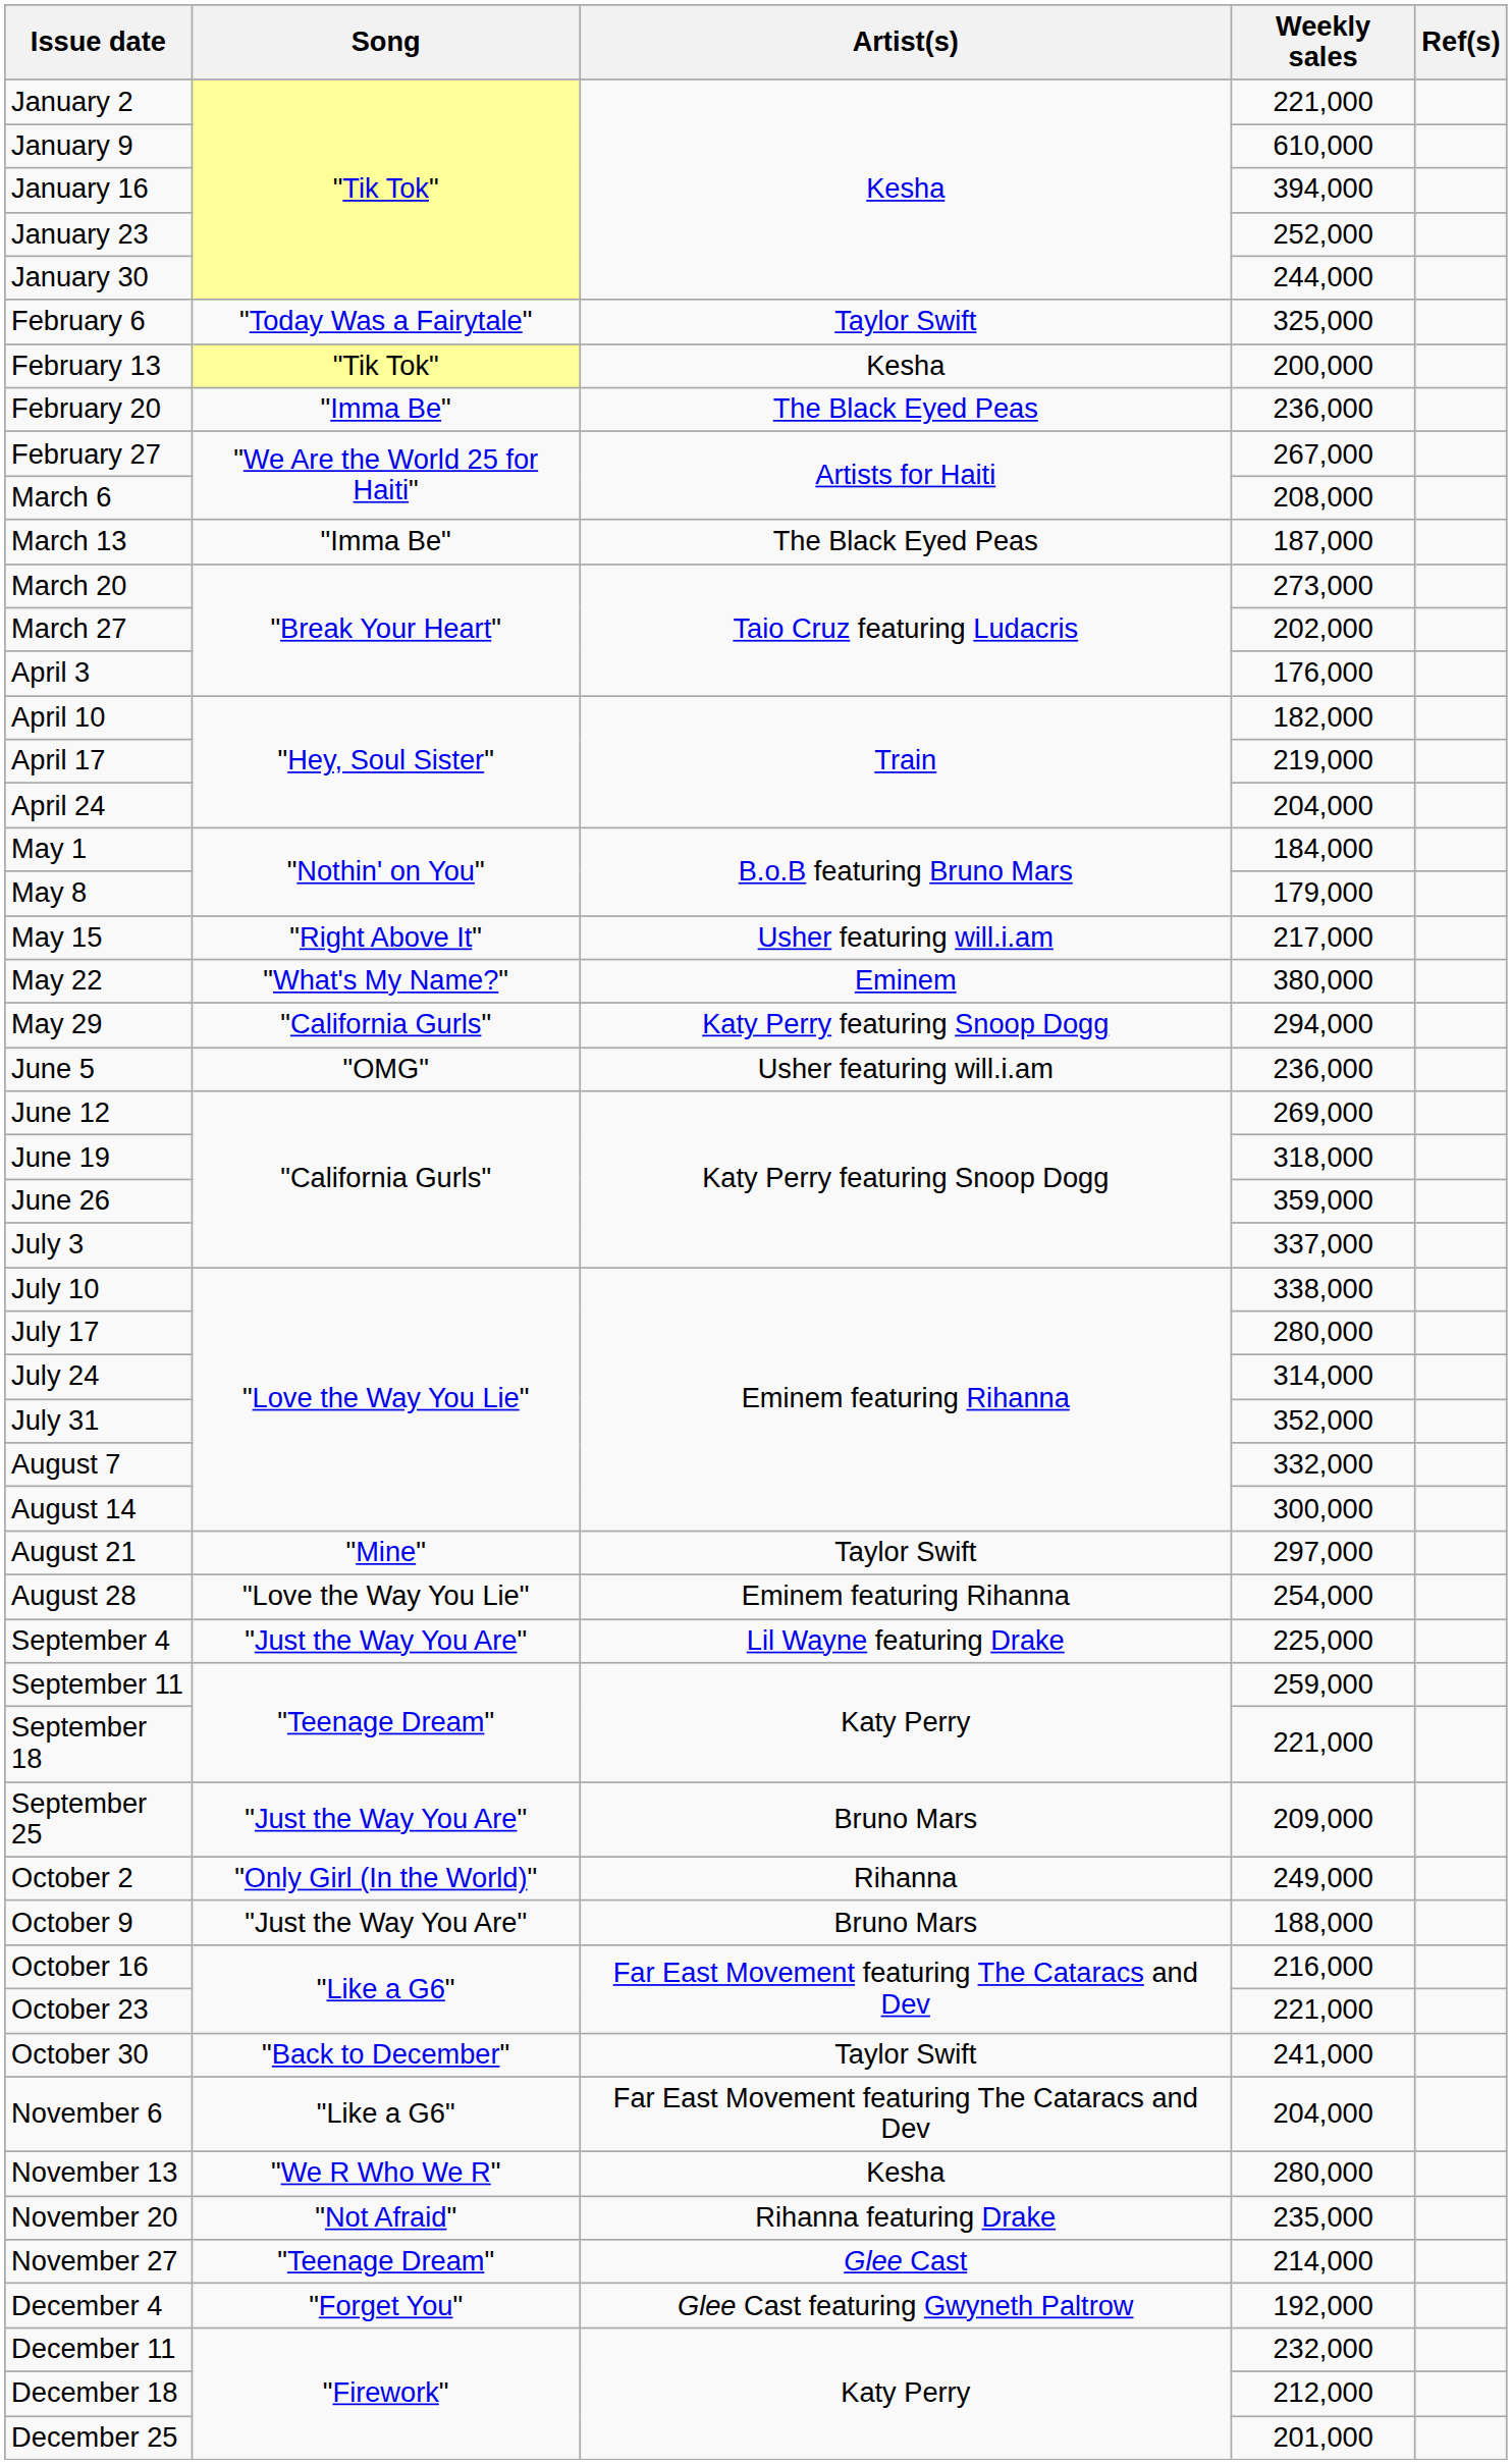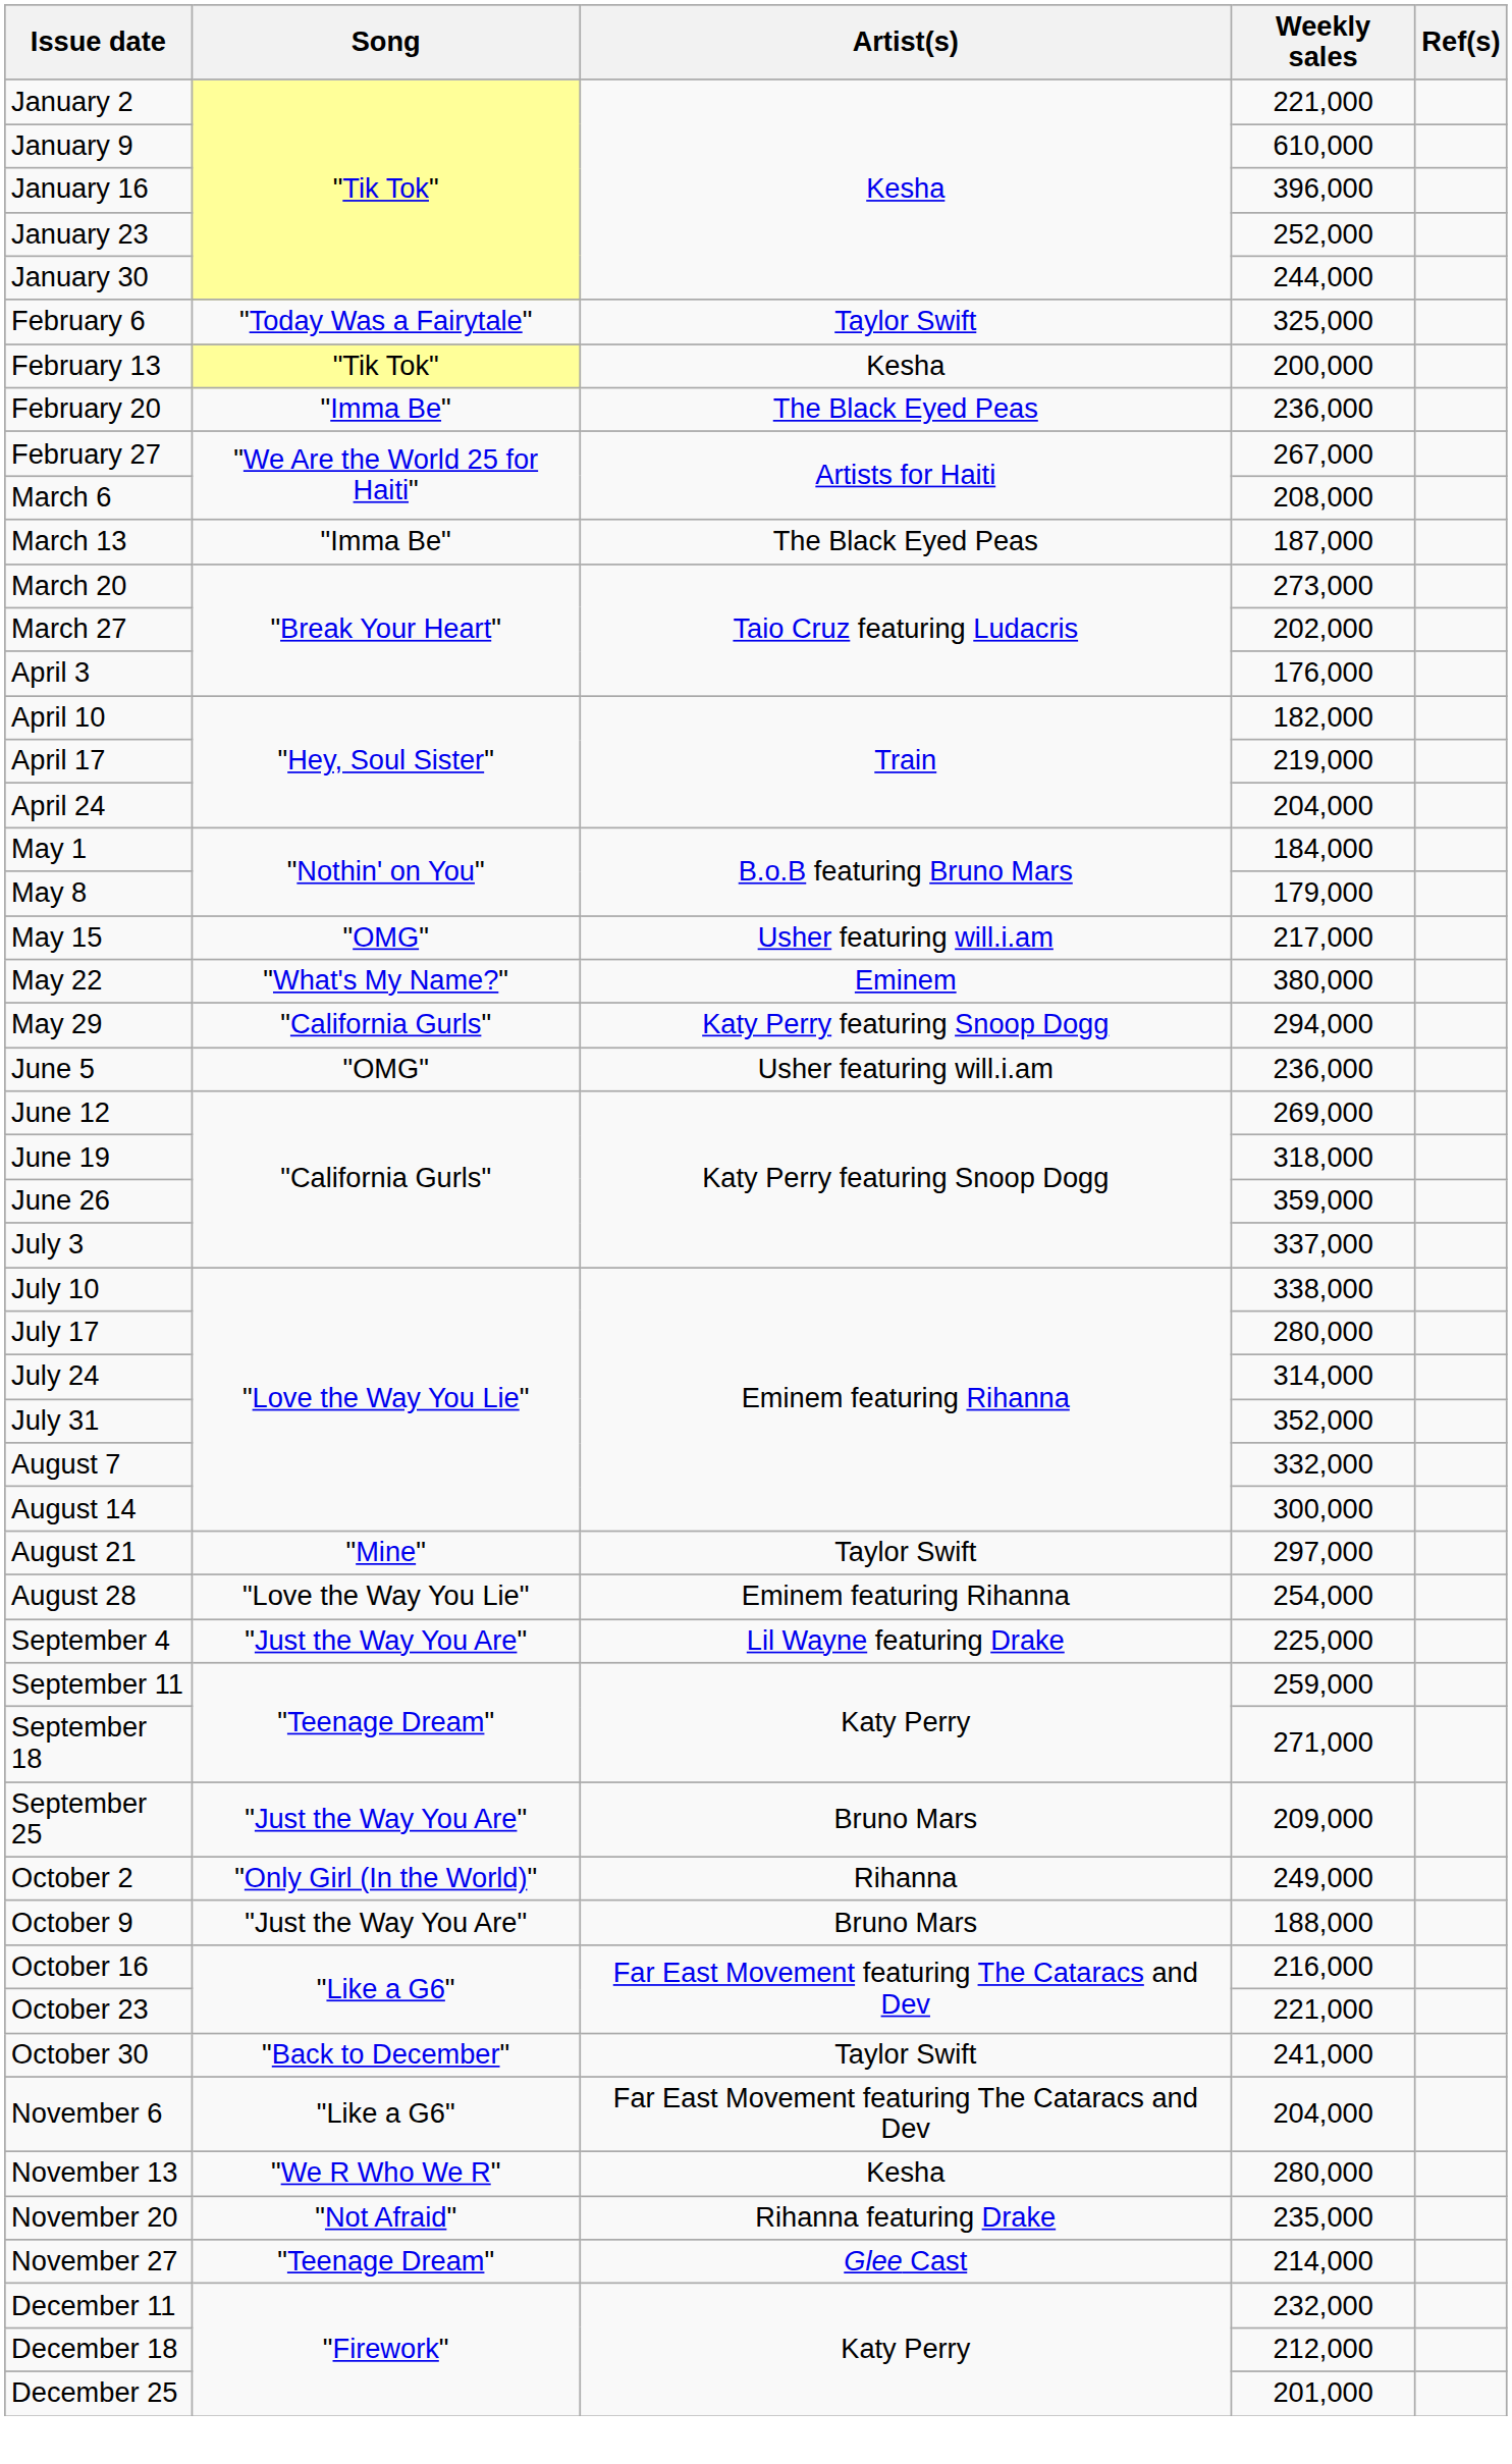 <table class="wikitable">
 <tr>
 <th>Issue date</th>
 <th>Song</th>
 <th>Artist(s)</th>
 <th>Weekly sales</th>
 <th>Ref(s)</th>
 </tr>
 <tr>
 <td>January 2</td>
 <td bgcolor=#FFFF99 style="text-align: center;" rowspan="5">"<a href='#'>Tik Tok</a>" </td>
 <td style="text-align: center;" rowspan="5"><a href='#'>Kesha</a></td>
 <td style="text-align: center;">221,000</td>
 <td style="text-align: center;"></td>
 </tr>
 <tr>
 <td>January 9</td>
 <td style="text-align: center;">610,000</td>
 <td style="text-align: center;"></td>
 </tr>
 <tr>
 <td>January 16</td>
-<td style="text-align: center;">394,000</td>
+<td style="text-align: center;">396,000</td>
 <td style="text-align: center;"></td>
 </tr>
 <tr>
 <td>January 23</td>
 <td style="text-align: center;">252,000</td>
 <td style="text-align: center;"></td>
 </tr>
 <tr>
 <td>January 30</td>
 <td style="text-align: center;">244,000</td>
 <td style="text-align: center;"></td>
 </tr>
 <tr>
 <td>February 6</td>
 <td style="text-align: center;" rowspan="1">"<a href='#'>Today Was a Fairytale</a>"</td>
 <td style="text-align: center;" rowspan="1"><a href='#'>Taylor Swift</a></td>
 <td style="text-align: center;">325,000</td>
 <td style="text-align: center;"></td>
 </tr>
 <tr>
 <td>February 13</td>
 <td bgcolor=#FFFF99 style="text-align: center;" rowspan="1">"Tik Tok"</td>
 <td style="text-align: center;" rowspan="1">Kesha</td>
 <td style="text-align: center;">200,000</td>
 <td style="text-align: center;"></td>
 </tr>
 <tr>
 <td>February 20</td>
 <td style="text-align: center;" rowspan="1">"<a href='#'>Imma Be</a>"</td>
 <td style="text-align: center;" rowspan="1"><a href='#'>The Black Eyed Peas</a></td>
 <td style="text-align: center;">236,000</td>
 <td style="text-align: center;"></td>
 </tr>
 <tr>
 <td>February 27</td>
 <td style="text-align: center;" rowspan="2">"<a href='#'>We Are the World 25 for Haiti</a>"</td>
 <td style="text-align: center;" rowspan="2"><a href='#'>Artists for Haiti</a></td>
 <td style="text-align: center;">267,000</td>
 <td style="text-align: center;"></td>
 </tr>
 <tr>
 <td>March 6</td>
 <td style="text-align: center;">208,000</td>
 <td style="text-align: center;"></td>
 </tr>
 <tr>
 <td>March 13</td>
 <td style="text-align: center;">"Imma Be"</td>
 <td style="text-align: center;">The Black Eyed Peas</td>
 <td style="text-align: center;">187,000</td>
 <td style="text-align: center;"></td>
 </tr>
 <tr>
 <td>March 20</td>
 <td style="text-align: center;" rowspan="3">"<a href='#'>Break Your Heart</a>"</td>
 <td style="text-align: center;" rowspan="3"><a href='#'>Taio Cruz</a> featuring <a href='#'>Ludacris</a></td>
 <td style="text-align: center;">273,000</td>
 <td style="text-align: center;"></td>
 </tr>
 <tr>
 <td>March 27</td>
 <td style="text-align: center;">202,000</td>
 <td style="text-align: center;"></td>
 </tr>
 <tr>
 <td>April 3</td>
 <td style="text-align: center;">176,000</td>
 <td style="text-align: center;"></td>
 </tr>
 <tr>
 <td>April 10</td>
 <td style="text-align: center;" rowspan="3">"<a href='#'>Hey, Soul Sister</a>"</td>
 <td style="text-align: center;" rowspan="3"><a href='#'>Train</a></td>
 <td style="text-align: center;">182,000</td>
 <td style="text-align: center;"></td>
 </tr>
 <tr>
 <td>April 17</td>
 <td style="text-align: center;">219,000</td>
 <td style="text-align: center;"></td>
 </tr>
 <tr>
 <td>April 24</td>
 <td style="text-align: center;">204,000</td>
 <td style="text-align: center;"></td>
 </tr>
 <tr>
 <td>May 1</td>
 <td style="text-align: center;" rowspan="2">"<a href='#'>Nothin' on You</a>"</td>
 <td style="text-align: center;" rowspan="2"><a href='#'>B.o.B</a> featuring <a href='#'>Bruno Mars</a></td>
 <td style="text-align: center;">184,000</td>
 <td style="text-align: center;"></td>
 </tr>
 <tr>
 <td>May 8</td>
 <td style="text-align: center;">179,000</td>
 <td style="text-align: center;"></td>
 </tr>
 <tr>
 <td>May 15</td>
-<td style="text-align: center;" rowspan="1">"<a href='#'>Right Above It</a>"</td>
+<td style="text-align: center;" rowspan="1">"<a href='#'>OMG</a>"</td>
 <td style="text-align: center;" rowspan="1"><a href='#'>Usher</a> featuring <a href='#'>will.i.am</a></td>
 <td style="text-align: center;">217,000</td>
 <td style="text-align: center;"></td>
 </tr>
 <tr>
 <td>May 22</td>
 <td style="text-align: center;">"<a href='#'>What's My Name?</a>"</td>
 <td style="text-align: center;" rowspan="1"><a href='#'>Eminem</a></td>
 <td style="text-align: center;">380,000</td>
 <td style="text-align: center;" rowspan="1"></td>
 </tr>
 <tr>
 <td>May 29</td>
 <td style="text-align: center;" rowspan="1">"<a href='#'>California Gurls</a>"</td>
 <td style="text-align: center;" rowspan="1"><a href='#'>Katy Perry</a> featuring <a href='#'>Snoop Dogg</a></td>
 <td style="text-align: center;">294,000</td>
 <td style="text-align: center;" rowspan="1"></td>
 </tr>
 <tr>
 <td>June 5</td>
 <td style="text-align: center;" rowspan="1">"OMG"</td>
 <td style="text-align: center;" rowspan="1">Usher featuring will.i.am</td>
 <td style="text-align: center;">236,000</td>
 <td style="text-align: center;" rowspan="1"></td>
 </tr>
 <tr>
 <td>June 12</td>
 <td style="text-align: center;" rowspan="4">"California Gurls"</td>
 <td style="text-align: center;" rowspan="4">Katy Perry featuring Snoop Dogg</td>
 <td style="text-align: center;">269,000</td>
 <td style="text-align: center;" rowspan="1"></td>
 </tr>
 <tr>
 <td>June 19</td>
 <td style="text-align: center;">318,000</td>
 <td style="text-align: center;"></td>
 </tr>
 <tr>
 <td>June 26</td>
 <td style="text-align: center;">359,000</td>
 <td style="text-align: center;"></td>
 </tr>
 <tr>
 <td>July 3</td>
 <td style="text-align: center;">337,000</td>
 <td style="text-align: center;"></td>
 </tr>
 <tr>
 <td>July 10</td>
 <td style="text-align: center;" rowspan="6">"<a href='#'>Love the Way You Lie</a>"</td>
 <td style="text-align: center;" rowspan="6">Eminem featuring <a href='#'>Rihanna</a></td>
 <td style="text-align: center;">338,000</td>
 <td style="text-align: center;"></td>
 </tr>
 <tr>
 <td>July 17</td>
 <td style="text-align: center;">280,000</td>
 <td style="text-align: center;"></td>
 </tr>
 <tr>
 <td>July 24</td>
 <td style="text-align: center;">314,000</td>
 <td style="text-align: center;"></td>
 </tr>
 <tr>
 <td>July 31</td>
 <td style="text-align: center;">352,000</td>
 <td style="text-align: center;"></td>
 </tr>
 <tr>
 <td>August 7</td>
 <td style="text-align: center;">332,000</td>
 <td style="text-align: center;"></td>
 </tr>
 <tr>
 <td>August 14</td>
 <td style="text-align: center;">300,000</td>
 <td style="text-align: center;"></td>
 </tr>
 <tr>
 <td>August 21</td>
 <td style="text-align: center;" rowspan="1">"<a href='#'>Mine</a>"</td>
 <td style="text-align: center;" rowspan="1">Taylor Swift</td>
 <td style="text-align: center;">297,000</td>
 <td style="text-align: center;"></td>
 </tr>
 <tr>
 <td>August 28</td>
 <td style="text-align: center;" rowspan="1">"Love the Way You Lie"</td>
 <td style="text-align: center;" rowspan="1">Eminem featuring Rihanna</td>
 <td style="text-align: center;">254,000</td>
 <td style="text-align: center;"></td>
 </tr>
 <tr>
 <td>September 4</td>
 <td style="text-align: center;" rowspan="1">"<a href='#'>Just the Way You Are</a>"</td>
 <td style="text-align: center;" rowspan="1"><a href='#'>Lil Wayne</a> featuring <a href='#'>Drake</a></td>
 <td style="text-align: center;">225,000</td>
 <td style="text-align: center;"></td>
 </tr>
 <tr>
 <td>September 11</td>
 <td style="text-align: center;" rowspan="2">"<a href='#'>Teenage Dream</a>"</td>
 <td style="text-align: center;" rowspan="2">Katy Perry</td>
 <td style="text-align: center;">259,000</td>
 <td style="text-align: center;"></td>
 </tr>
 <tr>
 <td>September 18</td>
-<td style="text-align: center;">221,000</td>
+<td style="text-align: center;">271,000</td>
 <td style="text-align: center;"></td>
 </tr>
 <tr>
 <td>September 25</td>
 <td style="text-align: center;" rowspan="1">"<a href='#'>Just the Way You Are</a>"</td>
 <td style="text-align: center;" rowspan="1">Bruno Mars</td>
 <td style="text-align: center;">209,000</td>
 <td style="text-align: center;"></td>
 </tr>
 <tr>
 <td>October 2</td>
 <td style="text-align: center;" rowspan="1">"<a href='#'>Only Girl (In the World)</a>"</td>
 <td style="text-align: center;" rowspan="1">Rihanna</td>
 <td style="text-align: center;">249,000</td>
 <td style="text-align: center;"></td>
 </tr>
 <tr>
 <td>October 9</td>
 <td style="text-align: center;" rowspan="1">"Just the Way You Are"</td>
 <td style="text-align: center;" rowspan="1">Bruno Mars</td>
 <td style="text-align: center;">188,000</td>
 <td style="text-align: center;"></td>
 </tr>
 <tr>
 <td>October 16</td>
 <td style="text-align: center;" rowspan="2">"<a href='#'>Like a G6</a>"</td>
 <td style="text-align: center;" rowspan="2"><a href='#'>Far East Movement</a> featuring <a href='#'>The Cataracs</a> and <a href='#'>Dev</a></td>
 <td style="text-align: center;">216,000</td>
 <td style="text-align: center;"></td>
 </tr>
 <tr>
 <td>October 23</td>
 <td style="text-align: center;">221,000</td>
 <td style="text-align: center;"></td>
 </tr>
 <tr>
 <td>October 30</td>
 <td style="text-align: center;">"<a href='#'>Back to December</a>"</td>
 <td style="text-align: center;">Taylor Swift</td>
 <td style="text-align: center;">241,000</td>
 <td style="text-align: center;"></td>
 </tr>
 <tr>
 <td>November 6</td>
 <td style="text-align: center;">"Like a G6"</td>
 <td style="text-align: center;">Far East Movement featuring The Cataracs and Dev</td>
 <td style="text-align: center;">204,000</td>
 <td style="text-align: center;"></td>
 </tr>
 <tr>
 <td>November 13</td>
 <td style="text-align: center;">"<a href='#'>We R Who We R</a>"</td>
 <td style="text-align: center;">Kesha</td>
 <td style="text-align: center;">280,000</td>
 <td style="text-align: center;" rowspan="1"></td>
 </tr>
 <tr>
 <td>November 20</td>
 <td style="text-align: center;" rowspan="1">"<a href='#'>Not Afraid</a>"</td>
 <td style="text-align: center;">Rihanna featuring <a href='#'>Drake</a></td>
 <td style="text-align: center;">235,000</td>
 <td style="text-align: center;" rowspan="1"></td>
 </tr>
 <tr>
 <td>November 27</td>
 <td style="text-align: center;">"<a href='#'>Teenage Dream</a>"</td>
 <td style="text-align: center;"><a href='#'><em>Glee</em> Cast</a></td>
 <td style="text-align: center;">214,000</td>
 <td style="text-align: center;"></td>
 </tr>
 <tr>
-<td>December 4</td>
-<td style="text-align: center;">"<a href='#'>Forget You</a>"</td>
-<td style="text-align: center;"><em>Glee</em> Cast featuring <a href='#'>Gwyneth Paltrow</a></td>
-<td style="text-align: center;">192,000</td>
-<td style="text-align: center;"></td>
-</tr>
-<tr>
 <td>December 11</td>
 <td style="text-align: center;" rowspan="3">"<a href='#'>Firework</a>"</td>
 <td style="text-align: center;" rowspan="3">Katy Perry</td>
 <td style="text-align: center;">232,000</td>
 <td style="text-align: center;"></td>
 </tr>
 <tr>
 <td>December 18</td>
 <td style="text-align: center;">212,000</td>
 <td style="text-align: center;"></td>
 </tr>
 <tr>
 <td>December 25</td>
 <td style="text-align: center;">201,000</td>
 <td style="text-align: center;"></td>
 </tr>
 </table>
